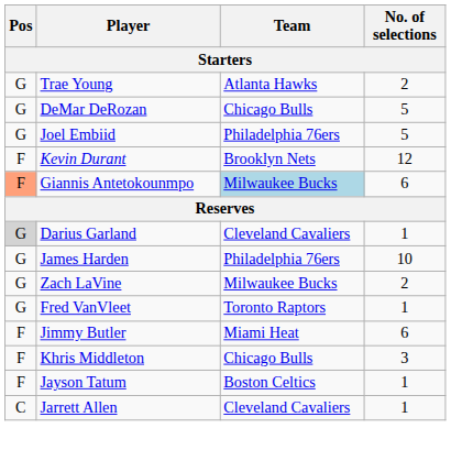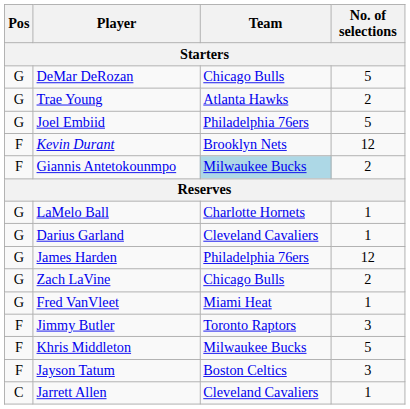 <table class="wikitable" style="text-align:center">
 <tr>
 <th scope="col" width="25px">Pos</th>
 <th scope="col" width="180px">Player</th>
 <th scope="col" width="140px">Team</th>
 <th scope="col" width="75px">No. of selections</th>
 </tr>
 <tr>
 <th scope="col" colspan="4">Starters</th>
 </tr>
 <tr>
 <td>G</td>
+<td style="text-align:left"><a href='#'>DeMar DeRozan</a></td>
+<td style="text-align:left"><a href='#'>Chicago Bulls</a></td>
+<td>5</td>
+</tr>
+<tr>
+<td>G</td>
 <td style="text-align:left"><a href='#'>Trae Young</a></td>
 <td style="text-align:left"><a href='#'>Atlanta Hawks</a></td>
 <td>2</td>
-</tr>
-<tr>
-<td>G</td>
-<td style="text-align:left"><a href='#'>DeMar DeRozan</a></td>
-<td style="text-align:left"><a href='#'>Chicago Bulls</a></td>
-<td>5</td>
 </tr>
 <tr>
 <td>G</td>
 <td style="text-align:left"><a href='#'>Joel Embiid</a></td>
 <td style="text-align:left"><a href='#'>Philadelphia 76ers</a></td>
 <td>5</td>
 </tr>
 <tr>
 <td>F</td>
 <td style="text-align:left"><em><a href='#'>Kevin Durant</a></em></td>
 <td style="text-align:left"><a href='#'>Brooklyn Nets</a></td>
 <td>12</td>
 </tr>
 <tr>
-<td style="background: lightsalmon;">F</td>
+<td>F</td>
 <td style="text-align:left"><a href='#'>Giannis Antetokounmpo</a></td>
 <td style="background: lightblue; text-align:left"><a href='#'>Milwaukee Bucks</a></td>
-<td>6</td>
+<td>2</td>
 </tr>
 <tr>
 <th scope="col" colspan="4">Reserves</th>
 </tr>
 <tr>
-<td style="background: lightgrey;">G</td>
+<td>G</td>
+<td style="text-align:left"><a href='#'>LaMelo Ball</a></td>
+<td style="text-align:left"><a href='#'>Charlotte Hornets</a></td>
+<td>1</td>
+</tr>
+<tr>
+<td>G</td>
 <td style="text-align:left"><a href='#'>Darius Garland</a></td>
 <td style="text-align:left"><a href='#'>Cleveland Cavaliers</a></td>
 <td>1</td>
 </tr>
 <tr>
 <td>G</td>
 <td style="text-align:left"><a href='#'>James Harden</a></td>
 <td style="text-align:left"><a href='#'>Philadelphia 76ers</a></td>
-<td>10</td>
+<td>12</td>
 </tr>
 <tr>
 <td>G</td>
 <td style="text-align:left"><a href='#'>Zach LaVine</a></td>
-<td style="text-align:left"><a href='#'>Milwaukee Bucks</a></td>
+<td style="text-align:left"><a href='#'>Chicago Bulls</a></td>
 <td>2</td>
 </tr>
 <tr>
 <td>G</td>
 <td style="text-align:left"><a href='#'>Fred VanVleet</a></td>
-<td style="text-align:left"><a href='#'>Toronto Raptors</a></td>
+<td style="text-align:left"><a href='#'>Miami Heat</a></td>
 <td>1</td>
 </tr>
 <tr>
 <td>F</td>
 <td style="text-align:left"><a href='#'>Jimmy Butler</a></td>
-<td style="text-align:left"><a href='#'>Miami Heat</a></td>
-<td>6</td>
+<td style="text-align:left"><a href='#'>Toronto Raptors</a></td>
+<td>3</td>
 </tr>
 <tr>
 <td>F</td>
 <td style="text-align:left"><a href='#'>Khris Middleton</a></td>
-<td style="text-align:left"><a href='#'>Chicago Bulls</a></td>
-<td>3</td>
+<td style="text-align:left"><a href='#'>Milwaukee Bucks</a></td>
+<td>5</td>
 </tr>
 <tr>
 <td>F</td>
 <td style="text-align:left"><a href='#'>Jayson Tatum</a></td>
 <td style="text-align:left"><a href='#'>Boston Celtics</a></td>
-<td>1</td>
+<td>3</td>
 </tr>
 <tr>
 <td>C</td>
 <td style="text-align:left"><a href='#'>Jarrett Allen</a></td>
 <td style="text-align:left"><a href='#'>Cleveland Cavaliers</a></td>
 <td>1</td>
 </tr>
 </table>
